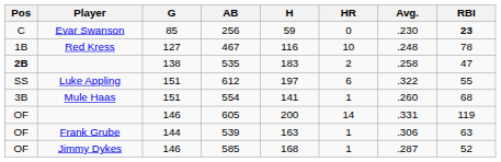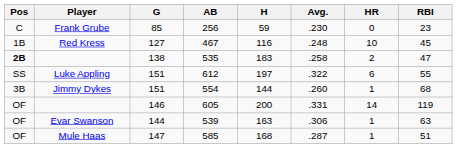 <table class="wikitable sortable">
 <tr>
 <th bgcolor="#DDDDFF" width="5%">Pos</th>
 <th bgcolor="#DDDDFF" width="16%">Player</th>
 <th bgcolor="#DDDDFF" width="9%">G</th>
 <th bgcolor="#DDDDFF" width="9%">AB</th>
 <th bgcolor="#DDDDFF" width="9%">H</th>
+<th bgcolor="#DDDDFF" width="9%">Avg.</th>
 <th bgcolor="#DDDDFF" width="9%">HR</th>
-<th bgcolor="#DDDDFF" width="9%">Avg.</th>
 <th bgcolor="#DDDDFF" width="9%">RBI</th>
 </tr>
 <tr align="center">
 <td>C</td>
-<td><a href='#'>Evar Swanson</a></td>
+<td><a href='#'>Frank Grube</a></td>
 <td>85</td>
 <td>256</td>
 <td>59</td>
+<td>.230</td>
 <td>0</td>
-<td>.230</td>
-<td><strong>23</strong></td>
+<td>23</td>
 </tr>
 <tr align="center">
 <td>1B</td>
 <td><a href='#'>Red Kress</a></td>
 <td>127</td>
 <td>467</td>
 <td>116</td>
+<td>.248</td>
 <td>10</td>
-<td>.248</td>
-<td>78</td>
+<td>45</td>
 </tr>
 <tr align="center">
 <td><strong>2B</strong></td>
 <td></td>
 <td>138</td>
 <td>535</td>
 <td>183</td>
+<td>.258</td>
 <td>2</td>
-<td>.258</td>
 <td>47</td>
 </tr>
 <tr align="center">
 <td>SS</td>
 <td><a href='#'>Luke Appling</a></td>
 <td>151</td>
 <td>612</td>
 <td>197</td>
+<td>.322</td>
 <td>6</td>
-<td>.322</td>
 <td>55</td>
 </tr>
 <tr align="center">
 <td>3B</td>
-<td><a href='#'>Mule Haas</a></td>
+<td><a href='#'>Jimmy Dykes</a></td>
 <td>151</td>
 <td>554</td>
-<td>141</td>
+<td>144</td>
+<td>.260</td>
 <td>1</td>
-<td>.260</td>
 <td>68</td>
 </tr>
 <tr align="center">
 <td>OF</td>
 <td></td>
 <td>146</td>
 <td>605</td>
 <td>200</td>
+<td>.331</td>
 <td>14</td>
-<td>.331</td>
 <td>119</td>
 </tr>
 <tr align="center">
 <td>OF</td>
-<td><a href='#'>Frank Grube</a></td>
+<td><a href='#'>Evar Swanson</a></td>
 <td>144</td>
 <td>539</td>
 <td>163</td>
+<td>.306</td>
 <td>1</td>
-<td>.306</td>
 <td>63</td>
 </tr>
 <tr align="center">
 <td>OF</td>
-<td><a href='#'>Jimmy Dykes</a></td>
-<td>146</td>
+<td><a href='#'>Mule Haas</a></td>
+<td>147</td>
 <td>585</td>
 <td>168</td>
+<td>.287</td>
 <td>1</td>
-<td>.287</td>
-<td>52</td>
+<td>51</td>
 </tr>
 </table>
